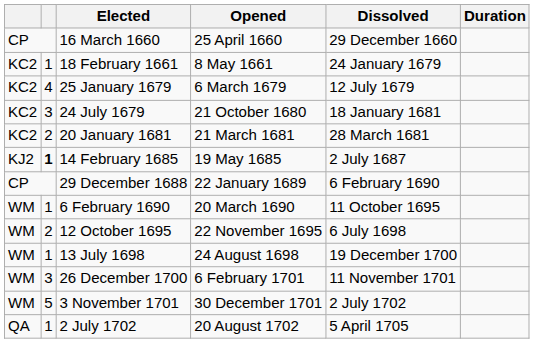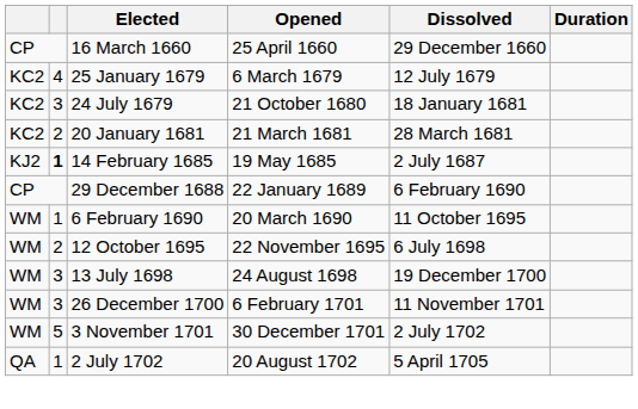 <table class="wikitable sortable">
 <tr>
 <th class=unsortable></th>
 <th></th>
 <th class=unsortable>Elected</th>
 <th>Opened</th>
 <th data-sort-type="date">Dissolved</th>
 <th>Duration</th>
 </tr>
 <tr>
 <td colspan=2>CP</td>
 <td>16 March 1660</td>
 <td>25 April 1660</td>
 <td>29 December 1660</td>
-<td></td>
-</tr>
-<tr>
-<td>KC2</td>
-<td>1</td>
-<td>18 February 1661</td>
-<td>8 May 1661</td>
-<td>24 January 1679</td>
 <td></td>
 </tr>
 <tr>
 <td>KC2</td>
 <td>4</td>
 <td>25 January 1679</td>
 <td>6 March 1679</td>
 <td>12 July 1679</td>
 <td></td>
 </tr>
 <tr>
 <td>KC2</td>
 <td>3</td>
 <td>24 July 1679</td>
 <td>21 October 1680</td>
 <td>18 January 1681</td>
 <td></td>
 </tr>
 <tr>
 <td>KC2</td>
 <td>2</td>
 <td>20 January 1681</td>
 <td>21 March 1681</td>
 <td>28 March 1681</td>
 <td></td>
 </tr>
 <tr>
 <td>KJ2</td>
 <td><strong>1</strong></td>
 <td>14 February 1685</td>
 <td>19 May 1685</td>
 <td>2 July 1687</td>
 <td></td>
 </tr>
 <tr>
 <td colspan=2>CP</td>
 <td>29 December 1688</td>
 <td>22 January 1689</td>
 <td>6 February 1690</td>
 <td></td>
 </tr>
 <tr>
 <td>WM</td>
 <td>1</td>
 <td>6 February 1690</td>
 <td>20 March 1690</td>
 <td>11 October 1695</td>
 <td></td>
 </tr>
 <tr>
 <td>WM</td>
 <td>2</td>
 <td>12 October 1695</td>
 <td>22 November 1695</td>
 <td>6 July 1698</td>
 <td></td>
 </tr>
 <tr>
 <td>WM</td>
-<td>1</td>
+<td>3</td>
 <td>13 July 1698</td>
 <td>24 August 1698</td>
 <td>19 December 1700</td>
 <td></td>
 </tr>
 <tr>
 <td>WM</td>
 <td>3</td>
 <td>26 December 1700</td>
 <td>6 February 1701</td>
 <td>11 November 1701</td>
 <td></td>
 </tr>
 <tr>
 <td>WM</td>
 <td>5</td>
 <td>3 November 1701</td>
 <td>30 December 1701</td>
 <td>2 July 1702</td>
 <td></td>
 </tr>
 <tr>
 <td>QA</td>
 <td>1</td>
 <td>2 July 1702</td>
 <td>20 August 1702</td>
 <td>5 April 1705</td>
 <td></td>
 </tr>
 </table>
